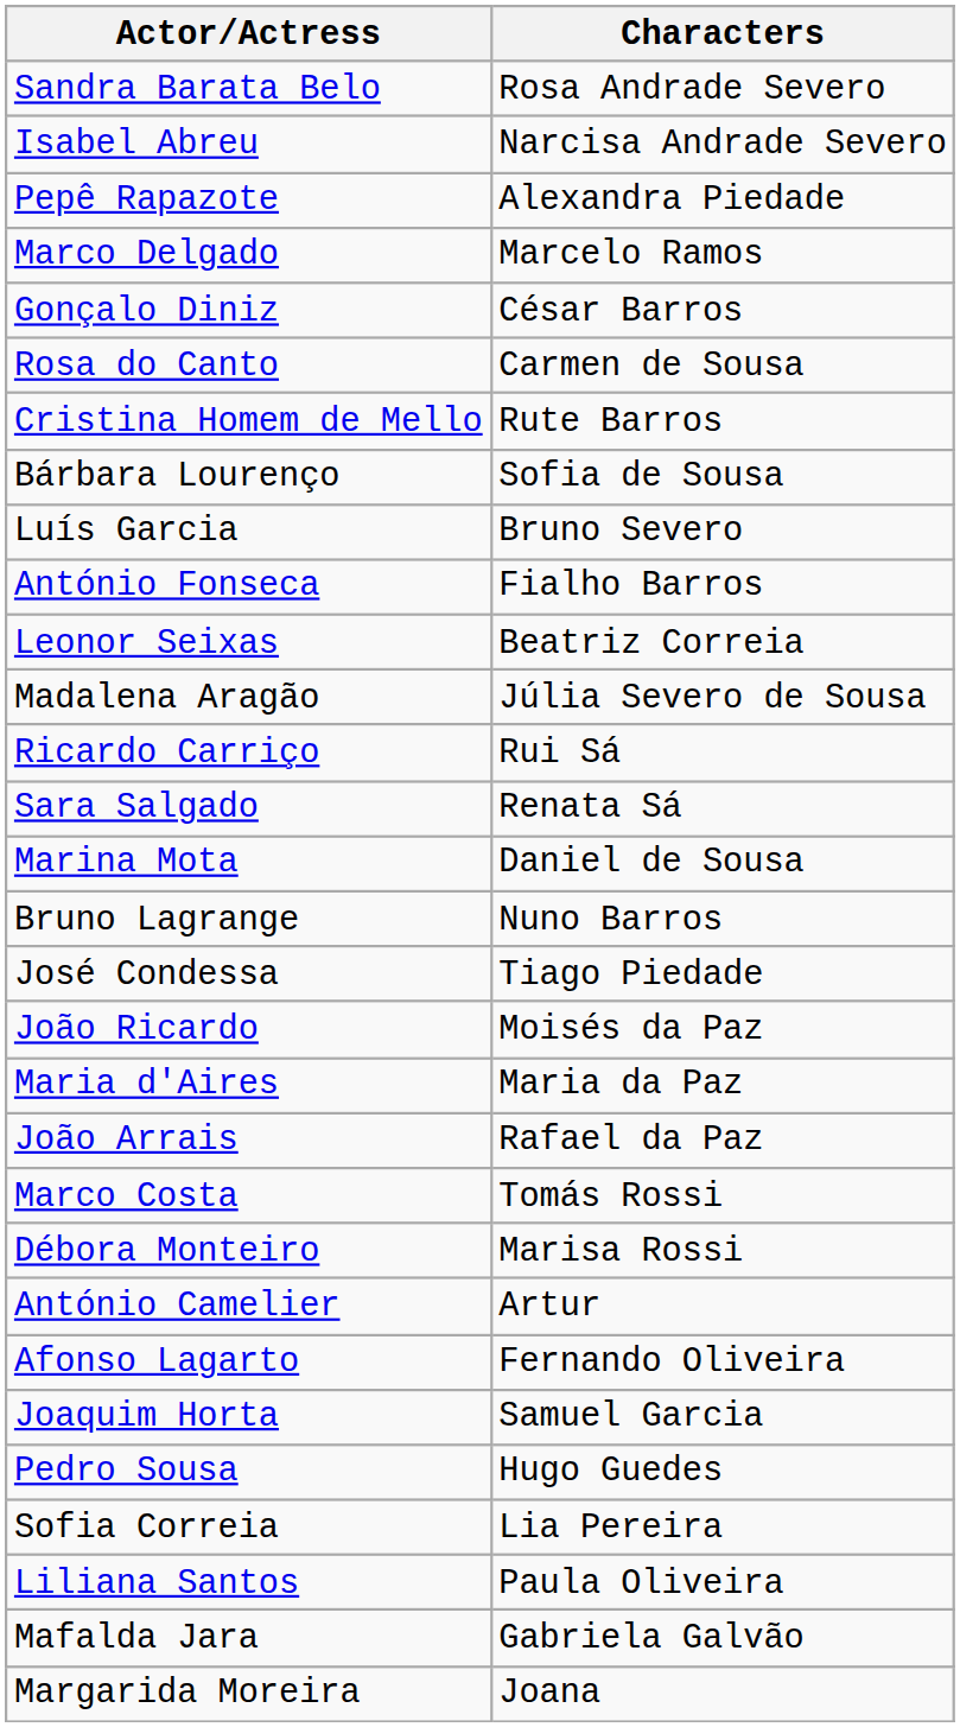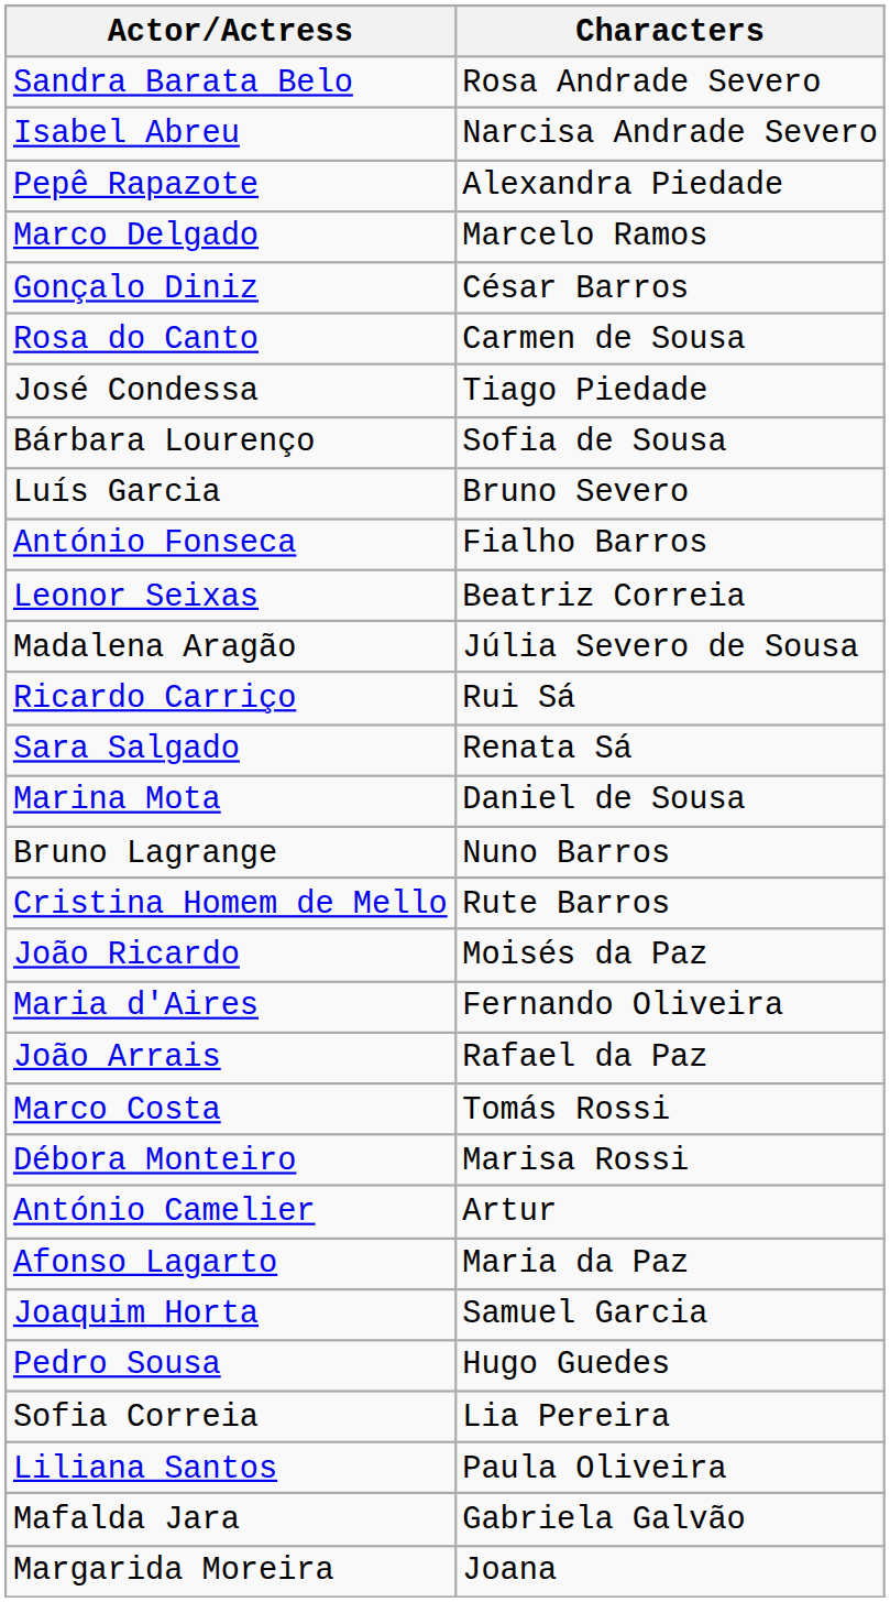 <table class="wikitable sortable">
 <tr>
 <th>Actor/Actress</th>
 <th>Characters</th>
 </tr>
 <tr>
 <td><a href='#'>Sandra Barata Belo</a></td>
 <td>Rosa Andrade Severo</td>
 </tr>
 <tr>
 <td><a href='#'>Isabel Abreu</a></td>
 <td>Narcisa Andrade Severo</td>
 </tr>
 <tr>
 <td><a href='#'>Pepê Rapazote</a></td>
 <td>Alexandra Piedade</td>
 </tr>
 <tr>
 <td><a href='#'>Marco Delgado</a></td>
 <td>Marcelo Ramos</td>
 </tr>
 <tr>
 <td><a href='#'>Gonçalo Diniz</a></td>
 <td>César Barros</td>
 </tr>
 <tr>
 <td><a href='#'>Rosa do Canto</a></td>
 <td>Carmen de Sousa</td>
 </tr>
 <tr>
-<td><a href='#'>Cristina Homem de Mello</a></td>
-<td>Rute Barros</td>
+<td>José Condessa</td>
+<td>Tiago Piedade</td>
 </tr>
 <tr>
 <td>Bárbara Lourenço</td>
 <td>Sofia de Sousa</td>
 </tr>
 <tr>
 <td>Luís Garcia</td>
 <td>Bruno Severo</td>
 </tr>
 <tr>
 <td><a href='#'>António Fonseca</a></td>
 <td>Fialho Barros</td>
 </tr>
 <tr>
 <td><a href='#'>Leonor Seixas</a></td>
 <td>Beatriz Correia</td>
 </tr>
 <tr>
 <td>Madalena Aragão</td>
 <td>Júlia Severo de Sousa</td>
 </tr>
 <tr>
 <td><a href='#'>Ricardo Carriço</a></td>
 <td>Rui Sá</td>
 </tr>
 <tr>
 <td><a href='#'>Sara Salgado</a></td>
 <td>Renata Sá</td>
 </tr>
 <tr>
 <td><a href='#'>Marina Mota</a></td>
 <td>Daniel de Sousa</td>
 </tr>
 <tr>
 <td>Bruno Lagrange</td>
 <td>Nuno Barros</td>
 </tr>
 <tr>
-<td>José Condessa</td>
-<td>Tiago Piedade</td>
+<td><a href='#'>Cristina Homem de Mello</a></td>
+<td>Rute Barros</td>
 </tr>
 <tr>
 <td><a href='#'>João Ricardo</a></td>
 <td>Moisés da Paz</td>
 </tr>
 <tr>
 <td><a href='#'>Maria d'Aires</a></td>
-<td>Maria da Paz</td>
+<td>Fernando Oliveira</td>
 </tr>
 <tr>
 <td><a href='#'>João Arrais</a></td>
 <td>Rafael da Paz</td>
 </tr>
 <tr>
 <td><a href='#'>Marco Costa</a></td>
 <td>Tomás Rossi</td>
 </tr>
 <tr>
 <td><a href='#'>Débora Monteiro</a></td>
 <td>Marisa Rossi</td>
 </tr>
 <tr>
 <td><a href='#'>António Camelier</a></td>
 <td>Artur</td>
 </tr>
 <tr>
 <td><a href='#'>Afonso Lagarto</a></td>
-<td>Fernando Oliveira</td>
+<td>Maria da Paz</td>
 </tr>
 <tr>
 <td><a href='#'>Joaquim Horta</a></td>
 <td>Samuel Garcia</td>
 </tr>
 <tr>
 <td><a href='#'>Pedro Sousa</a></td>
 <td>Hugo Guedes</td>
 </tr>
 <tr>
 <td>Sofia Correia</td>
 <td>Lia Pereira</td>
 </tr>
 <tr>
 <td><a href='#'>Liliana Santos</a></td>
 <td>Paula Oliveira</td>
 </tr>
 <tr>
 <td>Mafalda Jara</td>
 <td>Gabriela Galvão</td>
 </tr>
 <tr>
 <td>Margarida Moreira</td>
 <td>Joana</td>
 </tr>
 </table>
